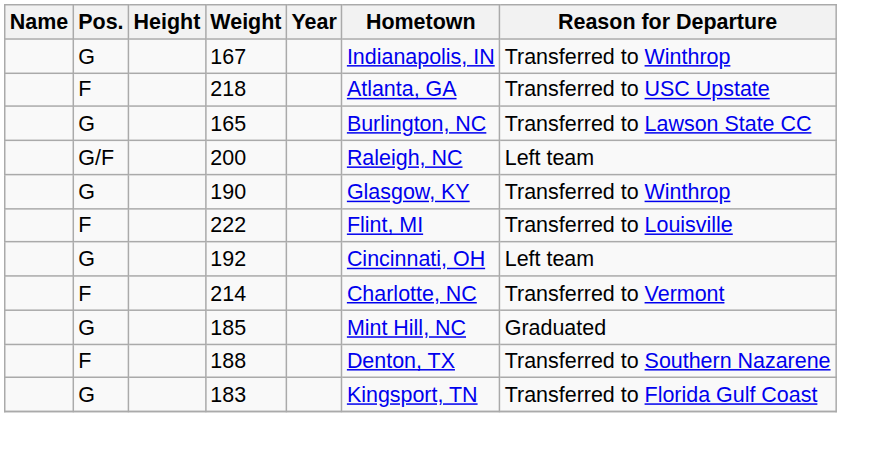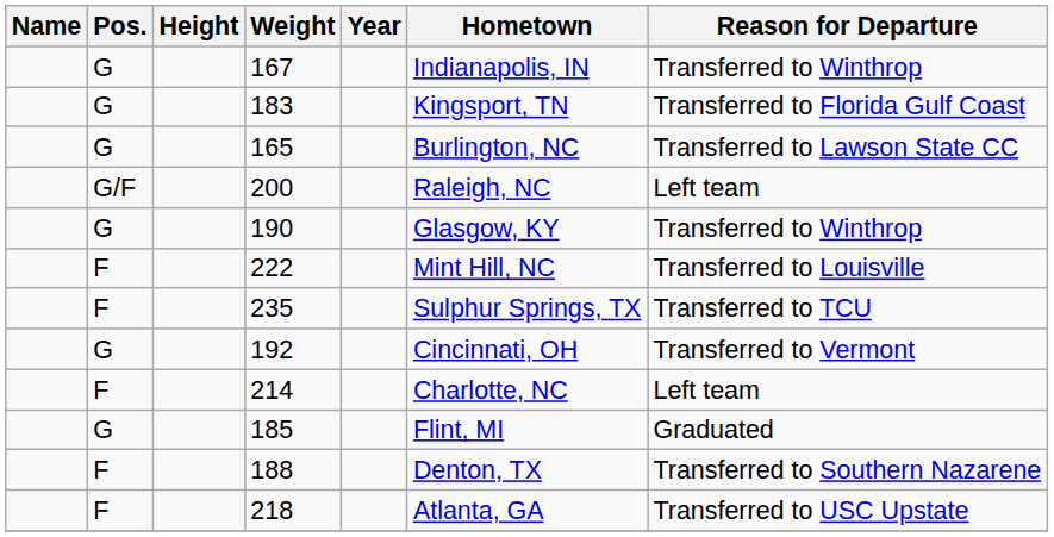 <table class="wikitable sortable" style="font-size:90%;" border="1">
 <tr>
 <th>Name</th>
 <th>Pos.</th>
 <th>Height</th>
 <th>Weight</th>
 <th>Year</th>
 <th>Hometown</th>
 <th ! class="unsortable">Reason for Departure</th>
 </tr>
 <tr>
 <td></td>
 <td>G</td>
 <td></td>
 <td>167</td>
 <td></td>
 <td><a href='#'>Indianapolis, IN</a></td>
 <td>Transferred to <a href='#'>Winthrop</a></td>
 </tr>
 <tr>
 <td></td>
-<td>F</td>
+<td>G</td>
 <td></td>
-<td>218</td>
+<td>183</td>
 <td></td>
-<td><a href='#'>Atlanta, GA</a></td>
-<td>Transferred to <a href='#'>USC Upstate</a></td>
+<td><a href='#'>Kingsport, TN</a></td>
+<td>Transferred to <a href='#'>Florida Gulf Coast</a></td>
 </tr>
 <tr>
 <td></td>
 <td>G</td>
 <td></td>
 <td>165</td>
 <td></td>
 <td><a href='#'>Burlington, NC</a></td>
 <td>Transferred to <a href='#'>Lawson State CC</a></td>
 </tr>
 <tr>
 <td></td>
 <td>G/F</td>
 <td></td>
 <td>200</td>
 <td></td>
 <td><a href='#'>Raleigh, NC</a></td>
 <td>Left team</td>
 </tr>
 <tr>
 <td></td>
 <td>G</td>
 <td></td>
 <td>190</td>
 <td></td>
 <td><a href='#'>Glasgow, KY</a></td>
 <td>Transferred to <a href='#'>Winthrop</a></td>
 </tr>
 <tr>
 <td></td>
 <td>F</td>
 <td></td>
 <td>222</td>
 <td></td>
-<td><a href='#'>Flint, MI</a></td>
+<td><a href='#'>Mint Hill, NC</a></td>
 <td>Transferred to <a href='#'>Louisville</a></td>
+</tr>
+<tr>
+<td></td>
+<td>F</td>
+<td></td>
+<td>235</td>
+<td></td>
+<td><a href='#'>Sulphur Springs, TX</a></td>
+<td>Transferred to <a href='#'>TCU</a></td>
 </tr>
 <tr>
 <td></td>
 <td>G</td>
 <td></td>
 <td>192</td>
 <td></td>
 <td><a href='#'>Cincinnati, OH</a></td>
-<td>Left team</td>
+<td>Transferred to <a href='#'>Vermont</a></td>
 </tr>
 <tr>
 <td></td>
 <td>F</td>
 <td></td>
 <td>214</td>
 <td></td>
 <td><a href='#'>Charlotte, NC</a></td>
-<td>Transferred to <a href='#'>Vermont</a></td>
+<td>Left team</td>
 </tr>
 <tr>
 <td></td>
 <td>G</td>
 <td></td>
 <td>185</td>
 <td></td>
-<td><a href='#'>Mint Hill, NC</a></td>
+<td><a href='#'>Flint, MI</a></td>
 <td>Graduated</td>
 </tr>
 <tr>
 <td></td>
 <td>F</td>
 <td></td>
 <td>188</td>
 <td></td>
 <td><a href='#'>Denton, TX</a></td>
 <td>Transferred to <a href='#'>Southern Nazarene</a></td>
 </tr>
 <tr>
 <td></td>
-<td>G</td>
+<td>F</td>
 <td></td>
-<td>183</td>
+<td>218</td>
 <td></td>
-<td><a href='#'>Kingsport, TN</a></td>
-<td>Transferred to <a href='#'>Florida Gulf Coast</a></td>
+<td><a href='#'>Atlanta, GA</a></td>
+<td>Transferred to <a href='#'>USC Upstate</a></td>
 </tr>
 <tr>
 </tr>
 </table>
